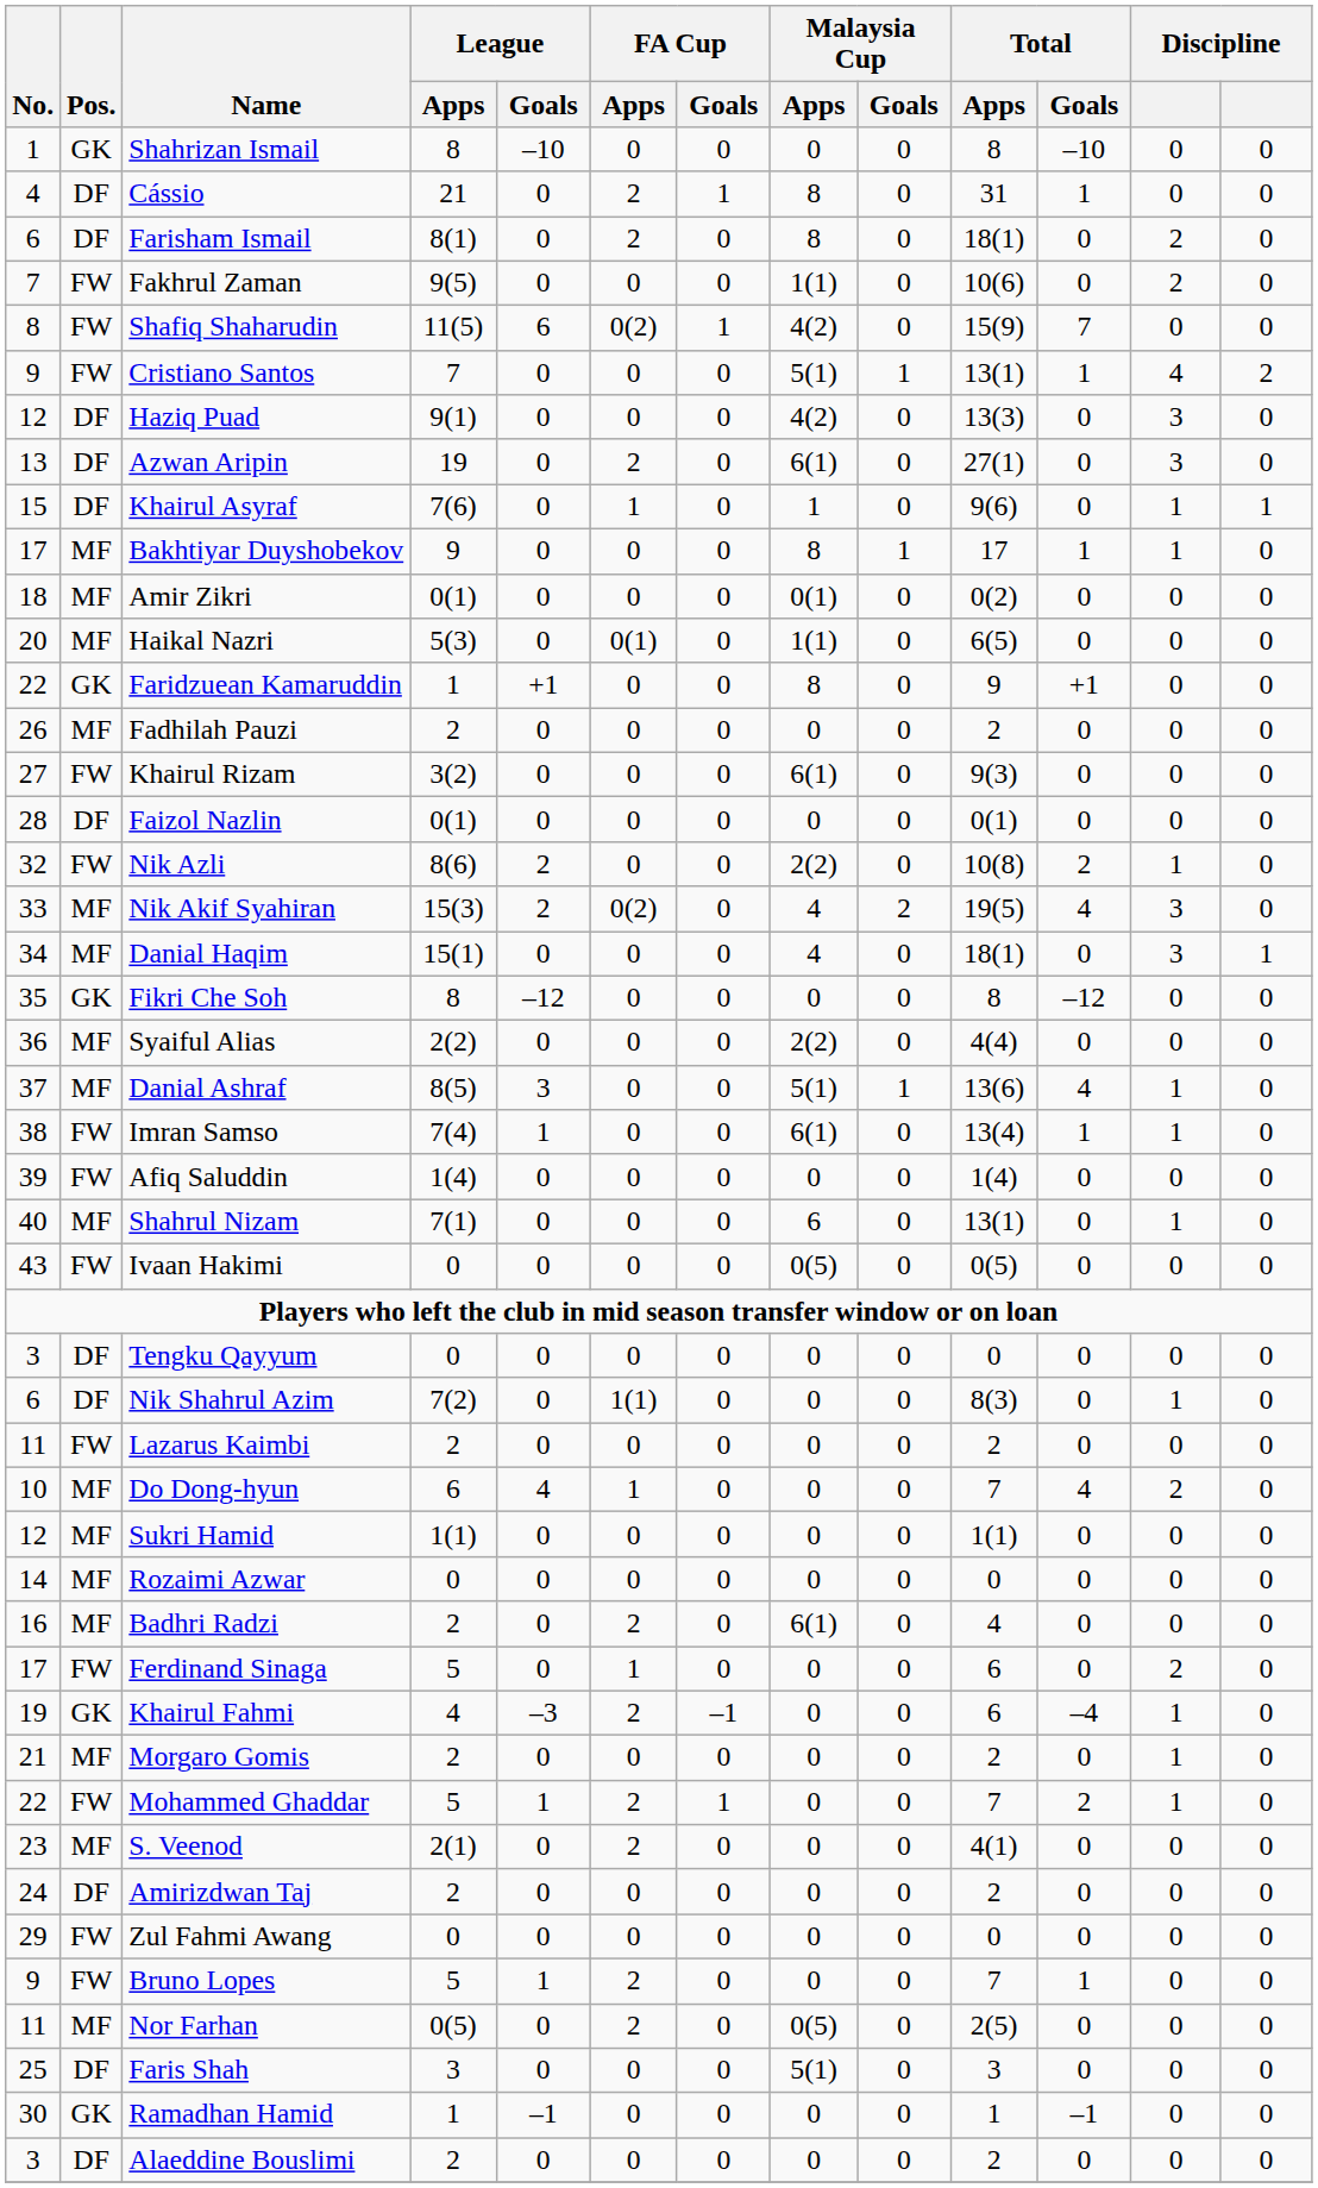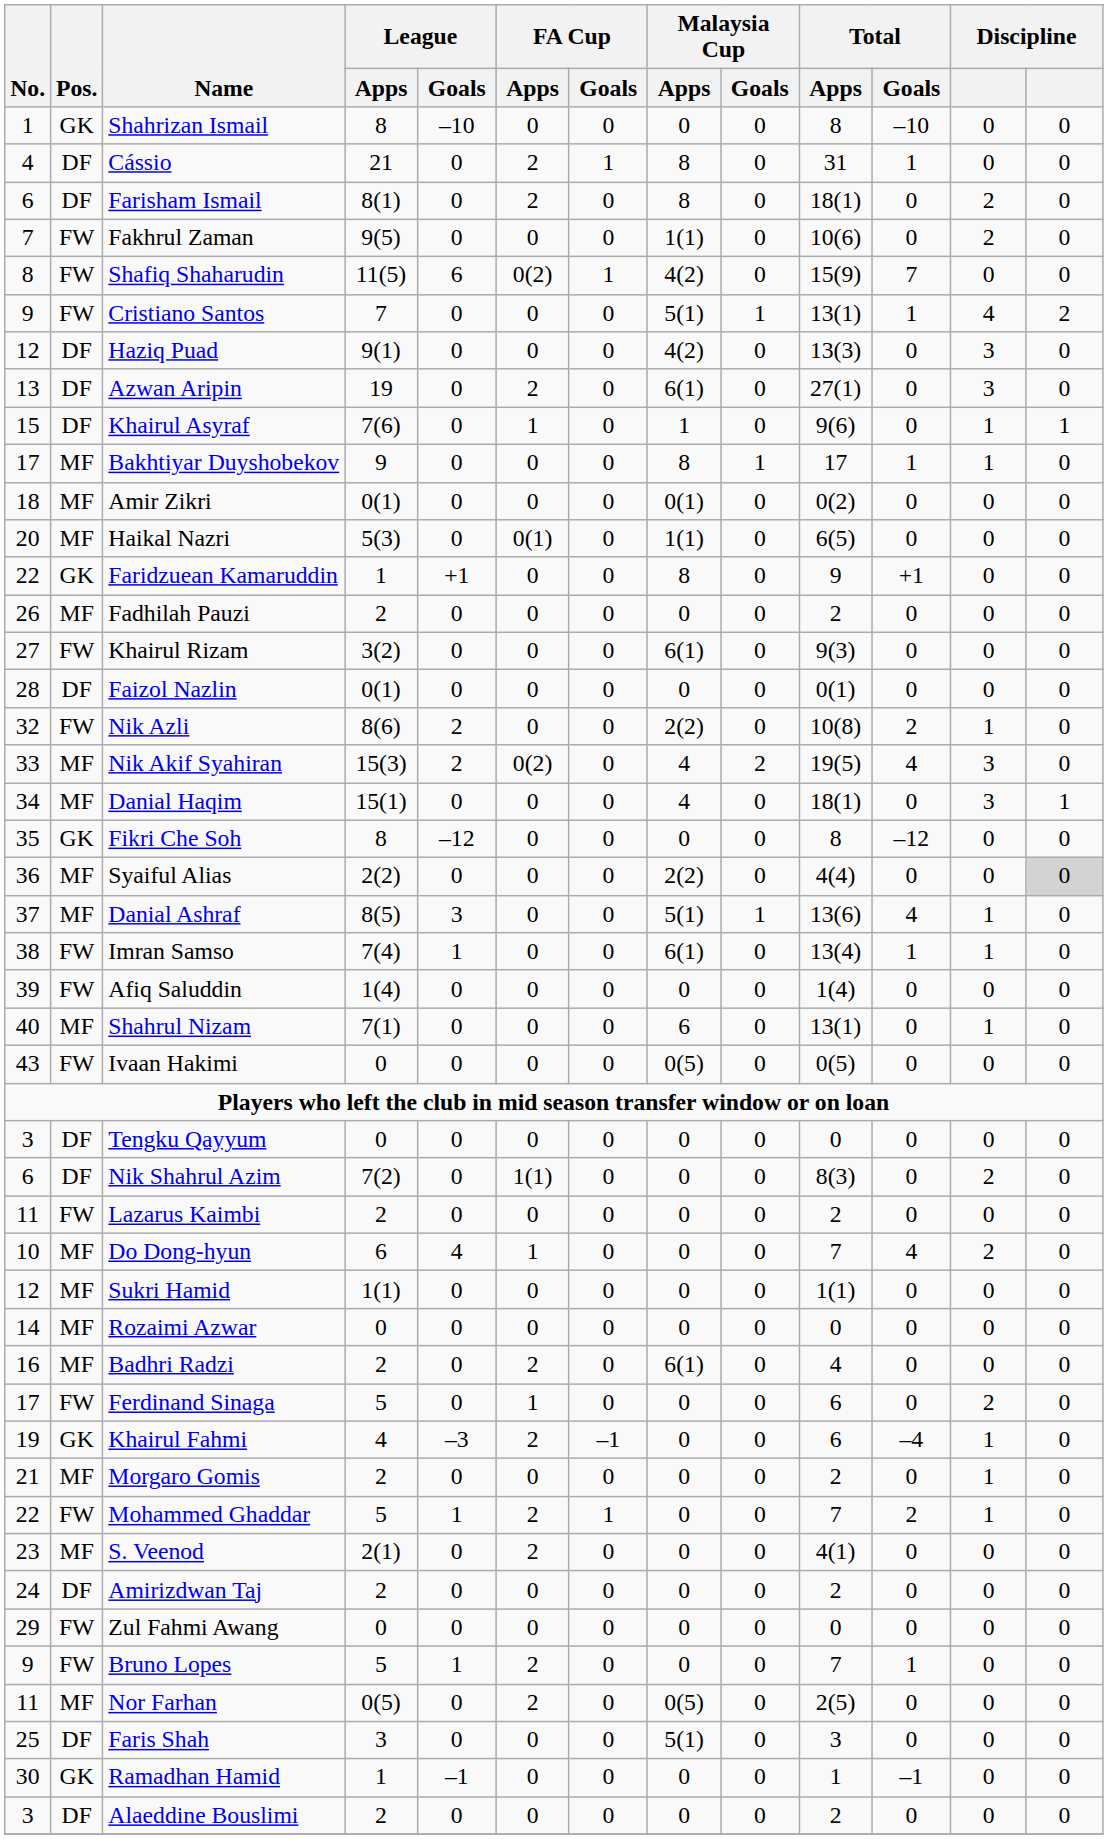 <table class="wikitable" style="text-align:center">
 <tr>
 <th rowspan="2" style="vertical-align:bottom;">No.</th>
 <th rowspan="2" style="vertical-align:bottom;">Pos.</th>
 <th rowspan="2" style="vertical-align:bottom;">Name</th>
 <th colspan="2" style="width:95px;">League</th>
 <th colspan="2" style="width:95px;">FA Cup</th>
 <th colspan="2" style="width:95px;">Malaysia Cup</th>
 <th colspan="2" style="width:95px;">Total</th>
 <th colspan="2" style="width:95px;">Discipline</th>
 </tr>
 <tr>
 <th>Apps</th>
 <th>Goals</th>
 <th>Apps</th>
 <th>Goals</th>
 <th>Apps</th>
 <th>Goals</th>
 <th>Apps</th>
 <th>Goals</th>
 <th></th>
 <th></th>
 </tr>
 <tr>
 <td>1</td>
 <td>GK</td>
 <td align="left"> <a href='#'>Shahrizan Ismail</a></td>
 <td>8</td>
 <td>–10</td>
 <td>0</td>
 <td>0</td>
 <td>0</td>
 <td>0</td>
 <td>8</td>
 <td>–10</td>
 <td>0</td>
 <td>0</td>
 </tr>
 <tr>
 <td>4</td>
 <td>DF</td>
 <td align="left"> <a href='#'>Cássio</a></td>
 <td>21</td>
 <td>0</td>
 <td>2</td>
 <td>1</td>
 <td>8</td>
 <td>0</td>
 <td>31</td>
 <td>1</td>
 <td>0</td>
 <td>0</td>
 </tr>
 <tr>
 <td>6</td>
 <td>DF</td>
 <td align="left"> <a href='#'>Farisham Ismail</a></td>
 <td>8(1)</td>
 <td>0</td>
 <td>2</td>
 <td>0</td>
 <td>8</td>
 <td>0</td>
 <td>18(1)</td>
 <td>0</td>
 <td>2</td>
 <td>0</td>
 </tr>
 <tr>
 <td>7</td>
 <td>FW</td>
 <td align="left"> Fakhrul Zaman</td>
 <td>9(5)</td>
 <td>0</td>
 <td>0</td>
 <td>0</td>
 <td>1(1)</td>
 <td>0</td>
 <td>10(6)</td>
 <td>0</td>
 <td>2</td>
 <td>0</td>
 </tr>
 <tr>
 <td>8</td>
 <td>FW</td>
 <td align="left"> <a href='#'>Shafiq Shaharudin</a></td>
 <td>11(5)</td>
 <td>6</td>
 <td>0(2)</td>
 <td>1</td>
 <td>4(2)</td>
 <td>0</td>
 <td>15(9)</td>
 <td>7</td>
 <td>0</td>
 <td>0</td>
 </tr>
 <tr>
 <td>9</td>
 <td>FW</td>
 <td align="left"> <a href='#'>Cristiano Santos</a></td>
 <td>7</td>
 <td>0</td>
 <td>0</td>
 <td>0</td>
 <td>5(1)</td>
 <td>1</td>
 <td>13(1)</td>
 <td>1</td>
 <td>4</td>
 <td>2</td>
 </tr>
 <tr>
 <td>12</td>
 <td>DF</td>
 <td align="left"> <a href='#'>Haziq Puad</a></td>
 <td>9(1)</td>
 <td>0</td>
 <td>0</td>
 <td>0</td>
 <td>4(2)</td>
 <td>0</td>
 <td>13(3)</td>
 <td>0</td>
 <td>3</td>
 <td>0</td>
 </tr>
 <tr>
 <td>13</td>
 <td>DF</td>
 <td align="left"> <a href='#'>Azwan Aripin</a></td>
 <td>19</td>
 <td>0</td>
 <td>2</td>
 <td>0</td>
 <td>6(1)</td>
 <td>0</td>
 <td>27(1)</td>
 <td>0</td>
 <td>3</td>
 <td>0</td>
 </tr>
 <tr>
 <td>15</td>
 <td>DF</td>
 <td align="left"> <a href='#'>Khairul Asyraf</a></td>
 <td>7(6)</td>
 <td>0</td>
 <td>1</td>
 <td>0</td>
 <td>1</td>
 <td>0</td>
 <td>9(6)</td>
 <td>0</td>
 <td>1</td>
 <td>1</td>
 </tr>
 <tr>
 <td>17</td>
 <td>MF</td>
 <td align="left"> <a href='#'>Bakhtiyar Duyshobekov</a></td>
 <td>9</td>
 <td>0</td>
 <td>0</td>
 <td>0</td>
 <td>8</td>
 <td>1</td>
 <td>17</td>
 <td>1</td>
 <td>1</td>
 <td>0</td>
 </tr>
 <tr>
 <td>18</td>
 <td>MF</td>
 <td align="left"> Amir Zikri</td>
 <td>0(1)</td>
 <td>0</td>
 <td>0</td>
 <td>0</td>
 <td>0(1)</td>
 <td>0</td>
 <td>0(2)</td>
 <td>0</td>
 <td>0</td>
 <td>0</td>
 </tr>
 <tr>
 <td>20</td>
 <td>MF</td>
 <td align="left"> Haikal Nazri</td>
 <td>5(3)</td>
 <td>0</td>
 <td>0(1)</td>
 <td>0</td>
 <td>1(1)</td>
 <td>0</td>
 <td>6(5)</td>
 <td>0</td>
 <td>0</td>
 <td>0</td>
 </tr>
 <tr>
 <td>22</td>
 <td>GK</td>
 <td align="left"> <a href='#'>Faridzuean Kamaruddin</a></td>
 <td>1</td>
 <td>+1</td>
 <td>0</td>
 <td>0</td>
 <td>8</td>
 <td>0</td>
 <td>9</td>
 <td>+1</td>
 <td>0</td>
 <td>0</td>
 </tr>
 <tr>
 <td>26</td>
 <td>MF</td>
 <td align="left"> Fadhilah Pauzi</td>
 <td>2</td>
 <td>0</td>
 <td>0</td>
 <td>0</td>
 <td>0</td>
 <td>0</td>
 <td>2</td>
 <td>0</td>
 <td>0</td>
 <td>0</td>
 </tr>
 <tr>
 <td>27</td>
 <td>FW</td>
 <td align="left"> Khairul Rizam</td>
 <td>3(2)</td>
 <td>0</td>
 <td>0</td>
 <td>0</td>
 <td>6(1)</td>
 <td>0</td>
 <td>9(3)</td>
 <td>0</td>
 <td>0</td>
 <td>0</td>
 </tr>
 <tr>
 <td>28</td>
 <td>DF</td>
 <td align="left"> <a href='#'>Faizol Nazlin</a></td>
 <td>0(1)</td>
 <td>0</td>
 <td>0</td>
 <td>0</td>
 <td>0</td>
 <td>0</td>
 <td>0(1)</td>
 <td>0</td>
 <td>0</td>
 <td>0</td>
 </tr>
 <tr>
 <td>32</td>
 <td>FW</td>
 <td align="left"> <a href='#'>Nik Azli</a></td>
 <td>8(6)</td>
 <td>2</td>
 <td>0</td>
 <td>0</td>
 <td>2(2)</td>
 <td>0</td>
 <td>10(8)</td>
 <td>2</td>
 <td>1</td>
 <td>0</td>
 </tr>
 <tr>
 <td>33</td>
 <td>MF</td>
 <td align="left"> <a href='#'>Nik Akif Syahiran</a></td>
 <td>15(3)</td>
 <td>2</td>
 <td>0(2)</td>
 <td>0</td>
 <td>4</td>
 <td>2</td>
 <td>19(5)</td>
 <td>4</td>
 <td>3</td>
 <td>0</td>
 </tr>
 <tr>
 <td>34</td>
 <td>MF</td>
 <td align="left"> <a href='#'>Danial Haqim</a></td>
 <td>15(1)</td>
 <td>0</td>
 <td>0</td>
 <td>0</td>
 <td>4</td>
 <td>0</td>
 <td>18(1)</td>
 <td>0</td>
 <td>3</td>
 <td>1</td>
 </tr>
 <tr>
 <td>35</td>
 <td>GK</td>
 <td align="left"> <a href='#'>Fikri Che Soh</a></td>
 <td>8</td>
 <td>–12</td>
 <td>0</td>
 <td>0</td>
 <td>0</td>
 <td>0</td>
 <td>8</td>
 <td>–12</td>
 <td>0</td>
 <td>0</td>
 </tr>
 <tr>
 <td>36</td>
 <td>MF</td>
 <td align="left"> Syaiful Alias</td>
 <td>2(2)</td>
 <td>0</td>
 <td>0</td>
 <td>0</td>
 <td>2(2)</td>
 <td>0</td>
 <td>4(4)</td>
 <td>0</td>
 <td>0</td>
-<td>0</td>
+<td style="background: lightgrey;">0</td>
 </tr>
 <tr>
 <td>37</td>
 <td>MF</td>
 <td align="left"> <a href='#'>Danial Ashraf</a></td>
 <td>8(5)</td>
 <td>3</td>
 <td>0</td>
 <td>0</td>
 <td>5(1)</td>
 <td>1</td>
 <td>13(6)</td>
 <td>4</td>
 <td>1</td>
 <td>0</td>
 </tr>
 <tr>
 <td>38</td>
 <td>FW</td>
 <td align="left"> Imran Samso</td>
 <td>7(4)</td>
 <td>1</td>
 <td>0</td>
 <td>0</td>
 <td>6(1)</td>
 <td>0</td>
 <td>13(4)</td>
 <td>1</td>
 <td>1</td>
 <td>0</td>
 </tr>
 <tr>
 <td>39</td>
 <td>FW</td>
 <td align="left"> Afiq Saluddin</td>
 <td>1(4)</td>
 <td>0</td>
 <td>0</td>
 <td>0</td>
 <td>0</td>
 <td>0</td>
 <td>1(4)</td>
 <td>0</td>
 <td>0</td>
 <td>0</td>
 </tr>
 <tr>
 <td>40</td>
 <td>MF</td>
 <td align="left"> <a href='#'>Shahrul Nizam</a></td>
 <td>7(1)</td>
 <td>0</td>
 <td>0</td>
 <td>0</td>
 <td>6</td>
 <td>0</td>
 <td>13(1)</td>
 <td>0</td>
 <td>1</td>
 <td>0</td>
 </tr>
 <tr>
 <td>43</td>
 <td>FW</td>
 <td align="left"> Ivaan Hakimi</td>
 <td>0</td>
 <td>0</td>
 <td>0</td>
 <td>0</td>
 <td>0(5)</td>
 <td>0</td>
 <td>0(5)</td>
 <td>0</td>
 <td>0</td>
 <td>0</td>
 </tr>
 <tr>
 <td colspan="17"><strong>Players who left the club in mid season transfer window or on loan</strong></td>
 </tr>
 <tr>
 <td>3</td>
 <td>DF</td>
 <td align="left"> <a href='#'>Tengku Qayyum</a></td>
 <td>0</td>
 <td>0</td>
 <td>0</td>
 <td>0</td>
 <td>0</td>
 <td>0</td>
 <td>0</td>
 <td>0</td>
 <td>0</td>
 <td>0</td>
 </tr>
 <tr>
 <td>6</td>
 <td>DF</td>
 <td align="left"> <a href='#'>Nik Shahrul Azim</a></td>
 <td>7(2)</td>
 <td>0</td>
 <td>1(1)</td>
 <td>0</td>
 <td>0</td>
 <td>0</td>
 <td>8(3)</td>
 <td>0</td>
-<td>1</td>
+<td>2</td>
 <td>0</td>
 </tr>
 <tr>
 <td>11</td>
 <td>FW</td>
 <td align="left"> <a href='#'>Lazarus Kaimbi</a></td>
 <td>2</td>
 <td>0</td>
 <td>0</td>
 <td>0</td>
 <td>0</td>
 <td>0</td>
 <td>2</td>
 <td>0</td>
 <td>0</td>
 <td>0</td>
 </tr>
 <tr>
 <td>10</td>
 <td>MF</td>
 <td align="left"> <a href='#'>Do Dong-hyun</a></td>
 <td>6</td>
 <td>4</td>
 <td>1</td>
 <td>0</td>
 <td>0</td>
 <td>0</td>
 <td>7</td>
 <td>4</td>
 <td>2</td>
 <td>0</td>
 </tr>
 <tr>
 <td>12</td>
 <td>MF</td>
 <td align="left"> <a href='#'>Sukri Hamid</a></td>
 <td>1(1)</td>
 <td>0</td>
 <td>0</td>
 <td>0</td>
 <td>0</td>
 <td>0</td>
 <td>1(1)</td>
 <td>0</td>
 <td>0</td>
 <td>0</td>
 </tr>
 <tr>
 <td>14</td>
 <td>MF</td>
 <td align="left"> <a href='#'>Rozaimi Azwar</a></td>
 <td>0</td>
 <td>0</td>
 <td>0</td>
 <td>0</td>
 <td>0</td>
 <td>0</td>
 <td>0</td>
 <td>0</td>
 <td>0</td>
 <td>0</td>
 </tr>
 <tr>
 <td>16</td>
 <td>MF</td>
 <td align="left"> <a href='#'>Badhri Radzi</a></td>
 <td>2</td>
 <td>0</td>
 <td>2</td>
 <td>0</td>
 <td>6(1)</td>
 <td>0</td>
 <td>4</td>
 <td>0</td>
 <td>0</td>
 <td>0</td>
 </tr>
 <tr>
 <td>17</td>
 <td>FW</td>
 <td align="left"> <a href='#'>Ferdinand Sinaga</a></td>
 <td>5</td>
 <td>0</td>
 <td>1</td>
 <td>0</td>
 <td>0</td>
 <td>0</td>
 <td>6</td>
 <td>0</td>
 <td>2</td>
 <td>0</td>
 </tr>
 <tr>
 <td>19</td>
 <td>GK</td>
 <td align="left"> <a href='#'>Khairul Fahmi</a></td>
 <td>4</td>
 <td>–3</td>
 <td>2</td>
 <td>–1</td>
 <td>0</td>
 <td>0</td>
 <td>6</td>
 <td>–4</td>
 <td>1</td>
 <td>0</td>
 </tr>
 <tr>
 <td>21</td>
 <td>MF</td>
 <td align="left"> <a href='#'>Morgaro Gomis</a></td>
 <td>2</td>
 <td>0</td>
 <td>0</td>
 <td>0</td>
 <td>0</td>
 <td>0</td>
 <td>2</td>
 <td>0</td>
 <td>1</td>
 <td>0</td>
 </tr>
 <tr>
 <td>22</td>
 <td>FW</td>
 <td align="left"> <a href='#'>Mohammed Ghaddar</a></td>
 <td>5</td>
 <td>1</td>
 <td>2</td>
 <td>1</td>
 <td>0</td>
 <td>0</td>
 <td>7</td>
 <td>2</td>
 <td>1</td>
 <td>0</td>
 </tr>
 <tr>
 <td>23</td>
 <td>MF</td>
 <td align="left"> <a href='#'>S. Veenod</a></td>
 <td>2(1)</td>
 <td>0</td>
 <td>2</td>
 <td>0</td>
 <td>0</td>
 <td>0</td>
 <td>4(1)</td>
 <td>0</td>
 <td>0</td>
 <td>0</td>
 </tr>
 <tr>
 <td>24</td>
 <td>DF</td>
 <td align="left"> <a href='#'>Amirizdwan Taj</a></td>
 <td>2</td>
 <td>0</td>
 <td>0</td>
 <td>0</td>
 <td>0</td>
 <td>0</td>
 <td>2</td>
 <td>0</td>
 <td>0</td>
 <td>0</td>
 </tr>
 <tr>
 <td>29</td>
 <td>FW</td>
 <td align="left"> Zul Fahmi Awang</td>
 <td>0</td>
 <td>0</td>
 <td>0</td>
 <td>0</td>
 <td>0</td>
 <td>0</td>
 <td>0</td>
 <td>0</td>
 <td>0</td>
 <td>0</td>
 </tr>
 <tr>
 <td>9</td>
 <td>FW</td>
 <td align="left"> <a href='#'>Bruno Lopes</a></td>
 <td>5</td>
 <td>1</td>
 <td>2</td>
 <td>0</td>
 <td>0</td>
 <td>0</td>
 <td>7</td>
 <td>1</td>
 <td>0</td>
 <td>0</td>
 </tr>
 <tr>
 <td>11</td>
 <td>MF</td>
 <td align="left"> <a href='#'>Nor Farhan</a></td>
 <td>0(5)</td>
 <td>0</td>
 <td>2</td>
 <td>0</td>
 <td>0(5)</td>
 <td>0</td>
 <td>2(5)</td>
 <td>0</td>
 <td>0</td>
 <td>0</td>
 </tr>
 <tr>
 <td>25</td>
 <td>DF</td>
 <td align="left"> <a href='#'>Faris Shah</a></td>
 <td>3</td>
 <td>0</td>
 <td>0</td>
 <td>0</td>
 <td>5(1)</td>
 <td>0</td>
 <td>3</td>
 <td>0</td>
 <td>0</td>
 <td>0</td>
 </tr>
 <tr>
 <td>30</td>
 <td>GK</td>
 <td align="left"> <a href='#'>Ramadhan Hamid</a></td>
 <td>1</td>
 <td>–1</td>
 <td>0</td>
 <td>0</td>
 <td>0</td>
 <td>0</td>
 <td>1</td>
 <td>–1</td>
 <td>0</td>
 <td>0</td>
 </tr>
 <tr>
 <td>3</td>
 <td>DF</td>
 <td align="left"> <a href='#'>Alaeddine Bouslimi</a></td>
 <td>2</td>
 <td>0</td>
 <td>0</td>
 <td>0</td>
 <td>0</td>
 <td>0</td>
 <td>2</td>
 <td>0</td>
 <td>0</td>
 <td>0</td>
 </tr>
 <tr>
 </tr>
 </table>
